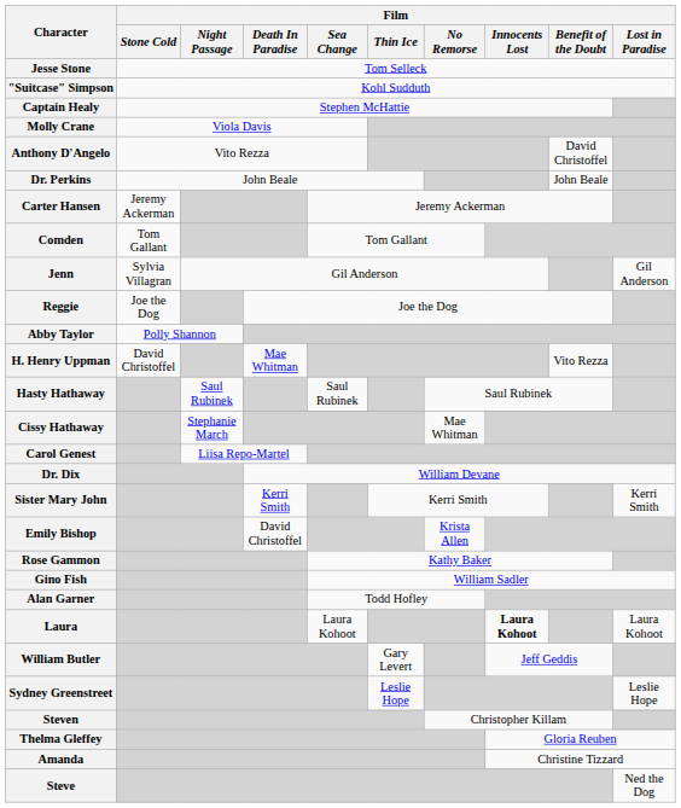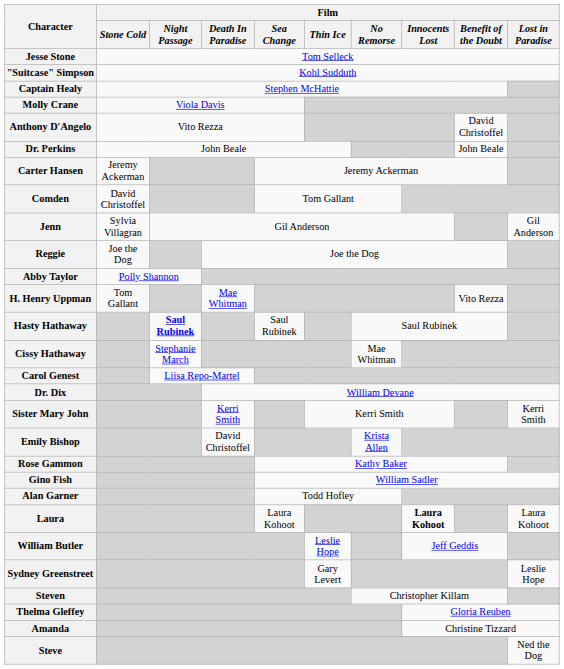 <table class="wikitable" style="text-align:center;">
 <tr>
 <th rowspan="2" style="width:10%;">Character</th>
 <th colspan=9>Film</th>
 </tr>
 <tr>
 <th style="width:10%;"><em>Stone Cold</em></th>
 <th style="width:10%;"><em>Night Passage</em></th>
 <th style="width:10%;"><em>Death In Paradise</em></th>
 <th style="width:10%;"><em>Sea Change</em></th>
 <th style="width:10%;"><em>Thin Ice</em></th>
 <th style="width:10%;"><em>No Remorse</em></th>
 <th style="width:10%;"><em>Innocents Lost</em></th>
 <th style="width:10%;"><em>Benefit of the Doubt</em></th>
 <th style="width:10%;"><em>Lost in Paradise</em></th>
 </tr>
 <tr>
 <th>Jesse Stone</th>
 <td colspan="9"><a href='#'>Tom Selleck</a></td>
 </tr>
 <tr>
 <th style="white-space: nowrap">"Suitcase" Simpson</th>
 <td colspan="9"><a href='#'>Kohl Sudduth</a></td>
 </tr>
 <tr>
 <th>Captain Healy</th>
 <td colspan="8"><a href='#'>Stephen McHattie</a></td>
 <td style="background:#d3d3d3;" colspan=1></td>
 </tr>
 <tr>
 <th>Molly Crane</th>
 <td colspan="4"><a href='#'>Viola Davis</a></td>
 <td style="background:#d3d3d3;" colspan=5></td>
 </tr>
 <tr>
 <th>Anthony D'Angelo</th>
 <td colspan="4">Vito Rezza</td>
 <td style="background:#d3d3d3;" colspan=3></td>
 <td colspan="1">David Christoffel</td>
 <td style="background:#d3d3d3;" colspan=1></td>
 </tr>
 <tr>
 <th>Dr. Perkins</th>
 <td colspan="5">John Beale</td>
 <td style="background:#d3d3d3;" colspan=2></td>
 <td colspan="1">John Beale</td>
 <td style="background:#d3d3d3;" colspan=1></td>
 </tr>
 <tr>
 <th>Carter Hansen</th>
 <td colspan="1">Jeremy Ackerman</td>
 <td style="background:#d3d3d3;" colspan=2></td>
 <td colspan="5">Jeremy Ackerman</td>
 <td style="background:#d3d3d3;" colspan=1></td>
 </tr>
 <tr>
 <th>Comden</th>
-<td colspan="1">Tom Gallant</td>
+<td colspan="1">David Christoffel</td>
 <td style="background:#d3d3d3;" colspan=2></td>
 <td colspan="3">Tom Gallant</td>
 <td style="background:#d3d3d3;" colspan=3></td>
 </tr>
 <tr>
 <th>Jenn</th>
 <td colspan="1">Sylvia Villagran</td>
 <td colspan="6">Gil Anderson</td>
 <td style="background:#d3d3d3;" colspan=1></td>
 <td colspan="1">Gil Anderson</td>
 </tr>
 <tr>
 <th>Reggie</th>
 <td colspan="1">Joe the Dog</td>
 <td style="background:#d3d3d3;" colspan=1></td>
 <td colspan="6">Joe the Dog</td>
 <td style="background:#d3d3d3;" colspan=1></td>
 </tr>
 <tr>
 <th>Abby Taylor</th>
 <td colspan="2"><a href='#'>Polly Shannon</a></td>
 <td style="background:#d3d3d3;" colspan=7></td>
 </tr>
 <tr>
 <th>H. Henry Uppman</th>
-<td colspan="1">David Christoffel</td>
+<td colspan="1">Tom Gallant</td>
 <td style="background: #D3D3D3;" colspan=1></td>
 <td colspan="1"><a href='#'>Mae Whitman</a></td>
 <td style="background: #D3D3D3;" colspan=4></td>
 <td colspan="1">Vito Rezza</td>
 <td style="background:#d3d3d3;" colspan=1></td>
 </tr>
 <tr>
 <th>Hasty Hathaway</th>
 <td style="background: #D3D3D3;" colspan=1></td>
-<td colspan="1"><a href='#'>Saul Rubinek</a></td>
+<td colspan="1"><strong><a href='#'>Saul Rubinek</a></strong></td>
 <td style="background: #D3D3D3;" colspan=1></td>
 <td colspan="1">Saul Rubinek</td>
 <td style="background: #D3D3D3;" colspan=1></td>
 <td colspan="3">Saul Rubinek</td>
 <td style="background:#d3d3d3;" colspan=1></td>
 </tr>
 <tr>
 <th>Cissy Hathaway</th>
 <td style="background: #D3D3D3;" colspan=1></td>
 <td colspan="1"><a href='#'>Stephanie March</a></td>
 <td style="background: #D3D3D3;" colspan=3></td>
 <td colspan="1">Mae Whitman</td>
 <td style="background: #D3D3D3;" colspan=3></td>
 </tr>
 <tr>
 <th>Carol Genest</th>
 <td style="background: #D3D3D3;" colspan=1></td>
 <td colspan="2"><a href='#'>Liisa Repo-Martel</a></td>
 <td style="background: #D3D3D3;" colspan=6></td>
 </tr>
 <tr>
 <th>Dr. Dix</th>
 <td style="background: #D3D3D3;" colspan=2></td>
 <td colspan="7"><a href='#'>William Devane</a></td>
 </tr>
 <tr>
 <th>Sister Mary John</th>
 <td style="background: #D3D3D3;" colspan=2></td>
 <td colspan="1"><a href='#'>Kerri Smith</a></td>
 <td style="background: #D3D3D3;" colspan=1></td>
 <td colspan="3">Kerri Smith</td>
 <td style="background: #D3D3D3;" colspan=1></td>
 <td colspan="1">Kerri Smith</td>
 </tr>
 <tr>
 <th>Emily Bishop</th>
 <td style="background: #D3D3D3;" colspan=2></td>
 <td colspan="1">David Christoffel</td>
 <td style="background: #D3D3D3;" colspan=2></td>
 <td colspan="1"><a href='#'>Krista Allen</a></td>
 <td style="background: #D3D3D3;" colspan=3></td>
 </tr>
 <tr>
 <th>Rose Gammon</th>
 <td style="background: #D3D3D3;" colspan=3></td>
 <td colspan="5"><a href='#'>Kathy Baker</a></td>
 <td style="background: #D3D3D3;" colspan=1></td>
 </tr>
 <tr>
 <th>Gino Fish</th>
 <td style="background: #D3D3D3;" colspan=3></td>
 <td colspan="6"><a href='#'>William Sadler</a></td>
 </tr>
 <tr>
 <th>Alan Garner</th>
 <td style="background: #D3D3D3;" colspan=3></td>
 <td colspan="3">Todd Hofley</td>
 <td style="background: #D3D3D3;" colspan=3></td>
 </tr>
 <tr>
 <th>Laura</th>
 <td style="background: #D3D3D3;" colspan=3></td>
 <td colspan="1">Laura Kohoot</td>
 <td style="background: #D3D3D3;" colspan=2></td>
 <td colspan="1"><strong>Laura Kohoot</strong></td>
 <td style="background: #D3D3D3;" colspan=1></td>
 <td colspan="1">Laura Kohoot</td>
 </tr>
 <tr>
 <th>William Butler</th>
 <td style="background: #D3D3D3;" colspan=4></td>
-<td colspan="1">Gary Levert</td>
+<td colspan="1"><a href='#'>Leslie Hope</a></td>
 <td style="background: #D3D3D3;" colspan=1></td>
 <td colspan="2"><a href='#'>Jeff Geddis</a></td>
 <td style="background: #D3D3D3;" colspan=1></td>
 </tr>
 <tr>
 <th style="white-space: nowrap">Sydney Greenstreet</th>
 <td style="background: #D3D3D3;" colspan=4></td>
-<td colspan="1"><a href='#'>Leslie Hope</a></td>
+<td colspan="1">Gary Levert</td>
 <td style="background: #D3D3D3;" colspan=3></td>
 <td colspan="1">Leslie Hope</td>
 </tr>
 <tr>
 <th>Steven</th>
 <td style="background: #D3D3D3;" colspan=5></td>
 <td colspan="3">Christopher Killam</td>
 <td style="background: #D3D3D3;" colspan=1></td>
 </tr>
 <tr>
 <th>Thelma Gleffey</th>
 <td style="background: #D3D3D3;" colspan=6></td>
 <td colspan="3"><a href='#'>Gloria Reuben</a></td>
 </tr>
 <tr>
 <th>Amanda</th>
 <td style="background:#d3d3d3;" colspan=6></td>
 <td colspan="3">Christine Tizzard</td>
 </tr>
 <tr>
 <th>Steve</th>
 <td style="background:#d3d3d3;" colspan=8></td>
 <td colspan="1">Ned the Dog</td>
 </tr>
 </table>
